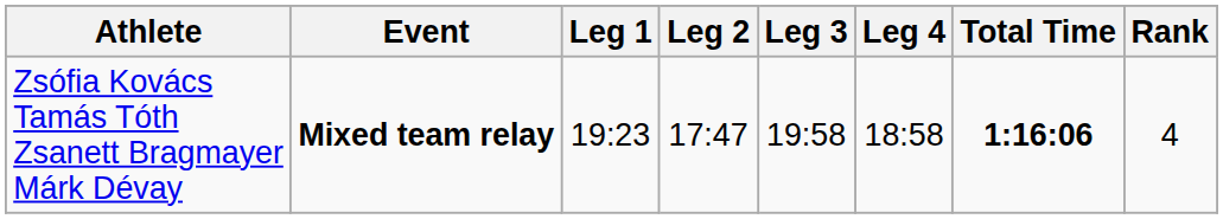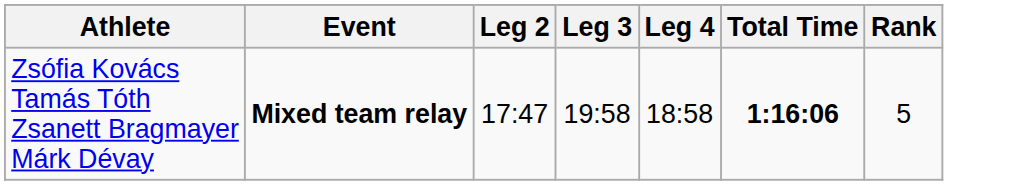 <table class="wikitable" style="font-size:90%">
 <tr>
 <th>Athlete</th>
 <th>Event</th>
-<th>Leg 1</th>
 <th>Leg 2</th>
 <th>Leg 3</th>
 <th>Leg 4</th>
 <th>Total Time</th>
 <th>Rank</th>
 </tr>
 <tr align=center>
 <td align="left"><a href='#'>Zsófia Kovács</a><br><a href='#'>Tamás Tóth</a><br><a href='#'>Zsanett Bragmayer</a><br><a href='#'>Márk Dévay</a></td>
 <td align="left"><strong>Mixed team relay</strong></td>
-<td>19:23</td>
 <td>17:47</td>
 <td>19:58</td>
 <td>18:58</td>
 <td><strong>1:16:06</strong></td>
-<td>4</td>
+<td>5</td>
 </tr>
 </table>
